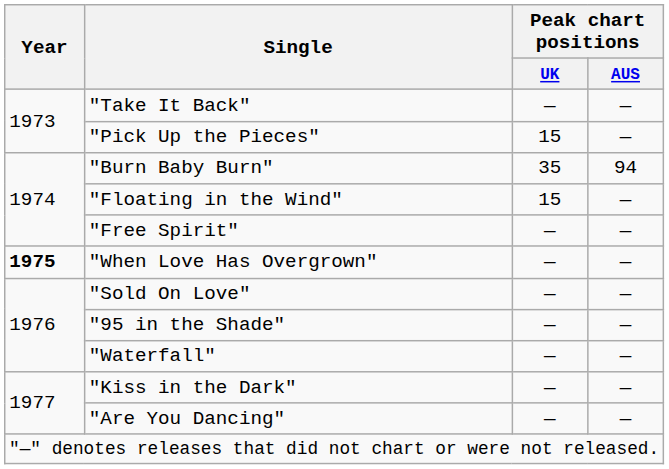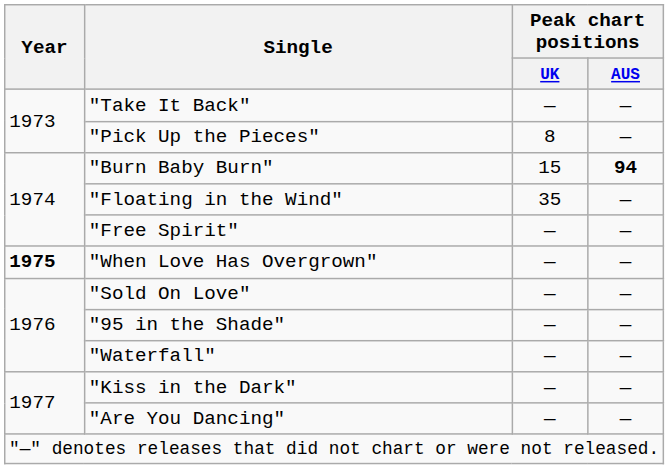 <table class="wikitable">
 <tr>
 <th scope="col" rowspan="2">Year</th>
 <th scope="col" rowspan="2">Single</th>
 <th scope="col" colspan="4">Peak chart positions</th>
 </tr>
 <tr>
 <th style="width:45px;"><small><a href='#'>UK</a></small><br></th>
 <th style="width:45px;"><small><a href='#'>AUS</a></small><br></th>
 </tr>
 <tr>
 <td rowspan="2">1973</td>
 <td>"Take It Back"</td>
 <td align=center>―</td>
 <td align=center>―</td>
 </tr>
 <tr>
 <td>"Pick Up the Pieces"</td>
-<td align=center>15</td>
+<td align=center>8</td>
 <td align=center>―</td>
 </tr>
 <tr>
 <td rowspan="3">1974</td>
 <td>"Burn Baby Burn"</td>
-<td align=center>35</td>
-<td align=center>94</td>
+<td align=center>15</td>
+<td align=center><strong>94</strong></td>
 </tr>
 <tr>
 <td>"Floating in the Wind"</td>
-<td align=center>15</td>
+<td align=center>35</td>
 <td align=center>―</td>
 </tr>
 <tr>
 <td>"Free Spirit"</td>
 <td align=center>―</td>
 <td align=center>―</td>
 </tr>
 <tr>
 <td rowspan="1"><strong>1975</strong></td>
 <td>"When Love Has Overgrown"</td>
 <td align=center>―</td>
 <td align=center>―</td>
 </tr>
 <tr>
 <td rowspan="3">1976</td>
 <td>"Sold On Love"</td>
 <td align=center>―</td>
 <td align=center>―</td>
 </tr>
 <tr>
 <td>"95 in the Shade"</td>
 <td align=center>―</td>
 <td align=center>―</td>
 </tr>
 <tr>
 <td>"Waterfall"</td>
 <td align=center>―</td>
 <td align=center>―</td>
 </tr>
 <tr>
 <td rowspan="2">1977</td>
 <td>"Kiss in the Dark"</td>
 <td align=center>―</td>
 <td align=center>―</td>
 </tr>
 <tr>
 <td>"Are You Dancing"</td>
 <td align=center>―</td>
 <td align=center>―</td>
 </tr>
 <tr>
 <td colspan="6" style="text-align:center; font-size:9pt;">"—" denotes releases that did not chart or were not released.</td>
 </tr>
 </table>
